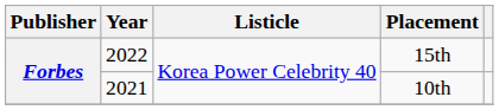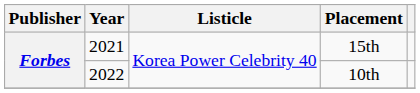 <table class="wikitable plainrowheaders sortable" style="margin-right: 0;">
 <tr>
 <th scope="col">Publisher</th>
 <th scope="col">Year</th>
 <th scope="col">Listicle</th>
 <th scope="col">Placement</th>
 <th class="unsortable" scope="col"></th>
 </tr>
 <tr>
 <th scope="row" rowspan="2"><em><a href='#'>Forbes</a></em></th>
-<td>2022</td>
+<td>2021</td>
 <td rowspan="2"><a href='#'>Korea Power Celebrity 40</a></td>
 <td style="text-align:center;">15th</td>
 <td style="text-align:center;"></td>
 </tr>
 <tr>
-<td>2021</td>
+<td>2022</td>
 <td style="text-align:center;">10th</td>
 <td></td>
 </tr>
 <tr>
 </tr>
 </table>
